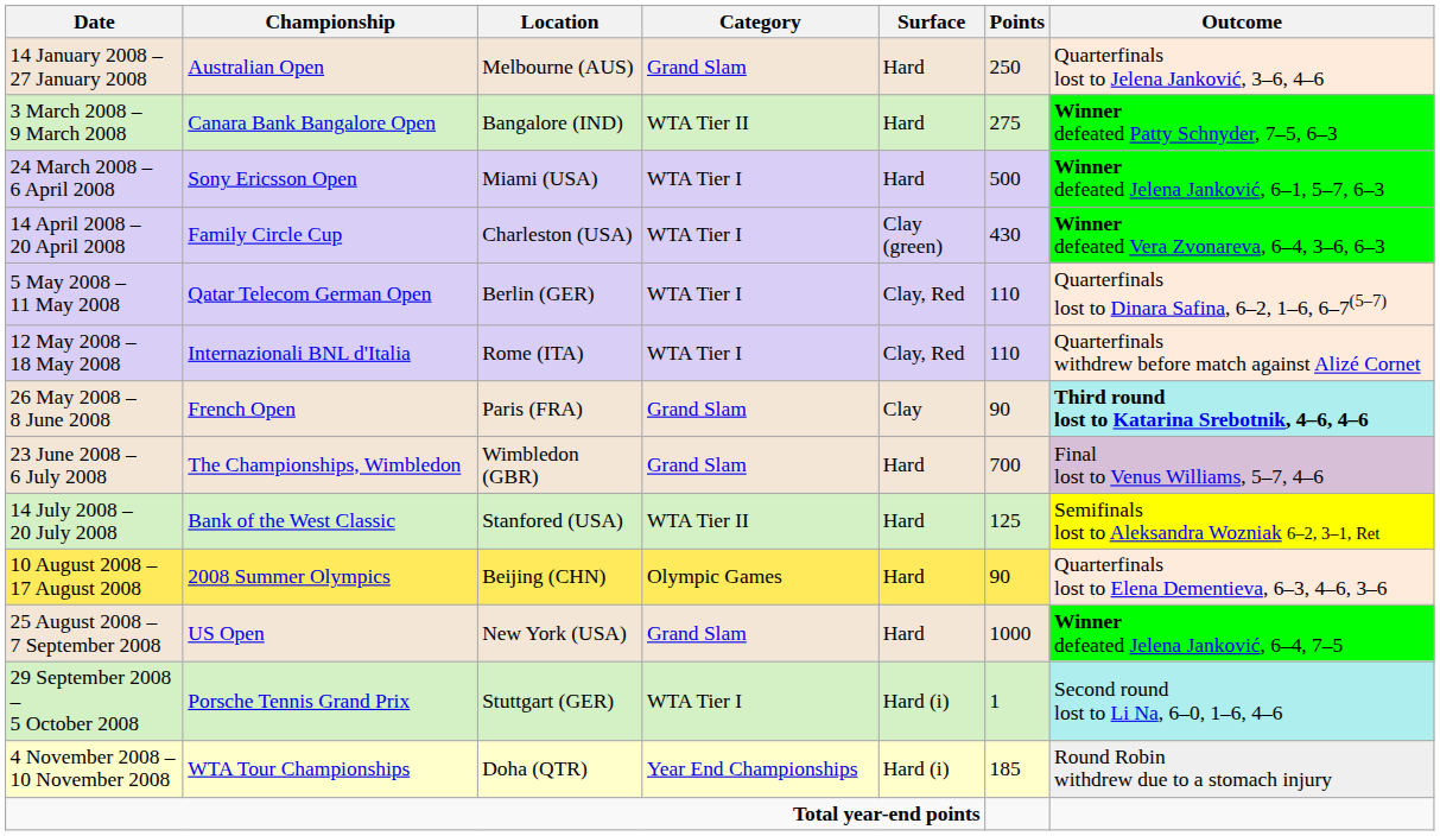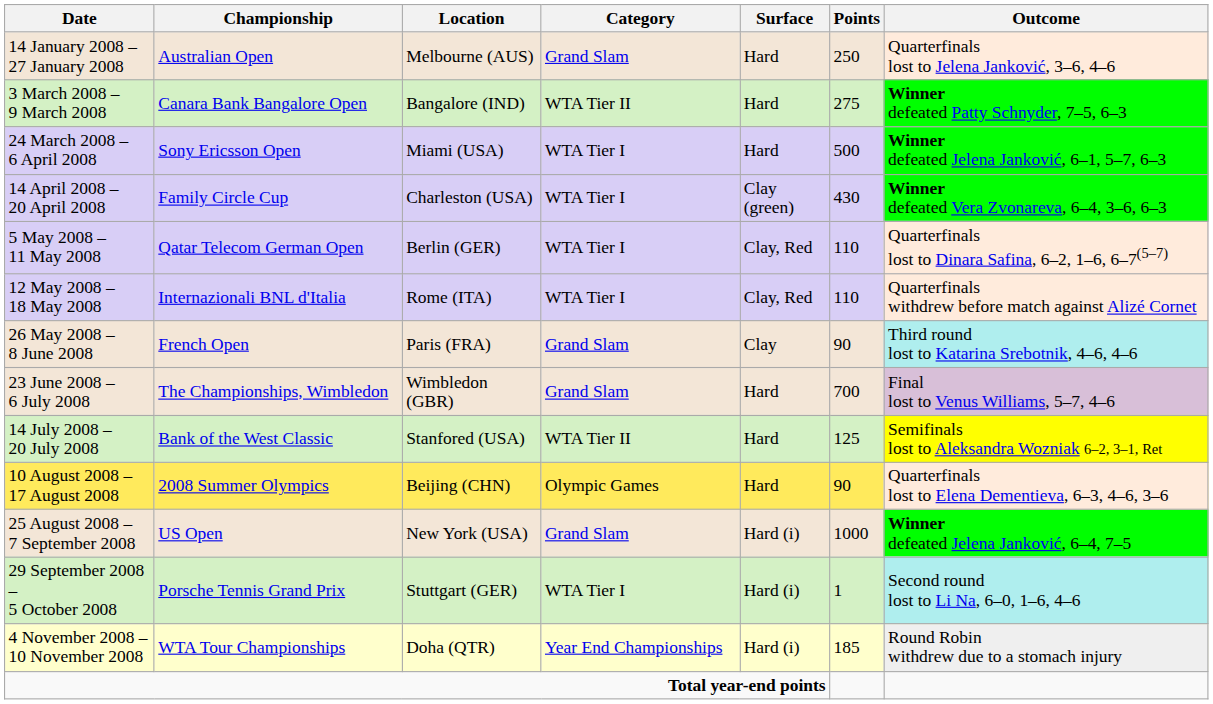 <table class="wikitable">
 <tr>
 <th width=130>Date</th>
 <th width=220>Championship</th>
 <th width=120>Location</th>
 <th width=175>Category</th>
 <th width=75>Surface</th>
 <th width=40>Points</th>
 <th width=290>Outcome</th>
 </tr>
 <tr style="background:#f3e6d7;">
 <td>14 January 2008 –<br>27 January 2008</td>
 <td><a href='#'>Australian Open</a></td>
 <td>Melbourne (AUS)</td>
 <td><a href='#'>Grand Slam</a></td>
 <td>Hard</td>
 <td>250</td>
 <td style="background:#ffebdc;">Quarterfinals <br>lost to <a href='#'>Jelena Janković</a>, 3–6, 4–6</td>
 </tr>
 <tr style="background:#d4f1c5;">
 <td>3 March 2008 –<br>9 March 2008</td>
 <td><a href='#'>Canara Bank Bangalore Open</a></td>
 <td>Bangalore (IND)</td>
 <td>WTA Tier II</td>
 <td>Hard</td>
 <td>275</td>
 <td style="background:lime;"><strong>Winner</strong> <br>defeated <a href='#'>Patty Schnyder</a>, 7–5, 6–3</td>
 </tr>
 <tr style="background:#d8cef6;">
 <td>24 March 2008 –<br>6 April 2008</td>
 <td><a href='#'>Sony Ericsson Open</a></td>
 <td>Miami (USA)</td>
 <td>WTA Tier I</td>
 <td>Hard</td>
 <td>500</td>
 <td style="background:lime;"><strong>Winner</strong> <br>defeated <a href='#'>Jelena Janković</a>, 6–1, 5–7, 6–3</td>
 </tr>
 <tr style="background:#d8cef6;">
 <td>14 April 2008 –<br>20 April 2008</td>
 <td><a href='#'>Family Circle Cup</a></td>
 <td>Charleston (USA)</td>
 <td>WTA Tier I</td>
 <td>Clay (green)</td>
 <td>430</td>
 <td style="background:lime;"><strong>Winner</strong> <br>defeated <a href='#'>Vera Zvonareva</a>, 6–4, 3–6, 6–3</td>
 </tr>
 <tr style="background:#d8cef6;">
 <td>5 May 2008 –<br>11 May 2008</td>
 <td><a href='#'>Qatar Telecom German Open</a></td>
 <td>Berlin (GER)</td>
 <td>WTA Tier I</td>
 <td>Clay, Red</td>
 <td>110</td>
 <td style="background:#ffebdc;">Quarterfinals <br>lost to <a href='#'>Dinara Safina</a>, 6–2, 1–6, 6–7<sup>(5–7)</sup></td>
 </tr>
 <tr style="background:#d8cef6;">
 <td>12 May 2008 –<br>18 May 2008</td>
 <td><a href='#'>Internazionali BNL d'Italia</a></td>
 <td>Rome (ITA)</td>
 <td>WTA Tier I</td>
 <td>Clay, Red</td>
 <td>110</td>
 <td style="background:#ffebdc;">Quarterfinals <br>withdrew before match against <a href='#'>Alizé Cornet</a></td>
 </tr>
 <tr style="background:#f3e6d7;">
 <td>26 May 2008 –<br>8 June 2008</td>
 <td><a href='#'>French Open</a></td>
 <td>Paris (FRA)</td>
 <td><a href='#'>Grand Slam</a></td>
 <td>Clay</td>
 <td>90</td>
-<td style="background:#afeeee;"><strong>Third round <br>lost to <a href='#'>Katarina Srebotnik</a>, 4–6, 4–6</strong></td>
+<td style="background:#afeeee;">Third round <br>lost to <a href='#'>Katarina Srebotnik</a>, 4–6, 4–6</td>
 </tr>
 <tr style="background:#f3e6d7;">
 <td>23 June 2008 –<br>6 July 2008</td>
 <td><a href='#'>The Championships, Wimbledon</a></td>
 <td>Wimbledon (GBR)</td>
 <td><a href='#'>Grand Slam</a></td>
 <td>Hard</td>
 <td>700</td>
 <td style="background:thistle;">Final <br>lost to <a href='#'>Venus Williams</a>, 5–7, 4–6</td>
 </tr>
 <tr style="background:#d4f1c5;">
 <td>14 July 2008 –<br>20 July 2008</td>
 <td><a href='#'>Bank of the West Classic</a></td>
 <td>Stanfored (USA)</td>
 <td>WTA Tier II</td>
 <td>Hard</td>
 <td>125</td>
 <td style="background:yellow;">Semifinals <br> lost to <a href='#'>Aleksandra Wozniak</a> <small>6–2, 3–1, Ret</small></td>
 </tr>
 <tr style="background:#ffea5c;">
 <td>10 August 2008 –<br>17 August 2008</td>
 <td><a href='#'>2008 Summer Olympics</a></td>
 <td>Beijing (CHN)</td>
 <td>Olympic Games</td>
 <td>Hard</td>
 <td>90</td>
 <td style="background:#ffebdc;">Quarterfinals <br>lost to <a href='#'>Elena Dementieva</a>, 6–3, 4–6, 3–6</td>
 </tr>
 <tr style="background:#f3e6d7;">
 <td>25 August 2008 –<br>7 September 2008</td>
 <td><a href='#'>US Open</a></td>
 <td>New York (USA)</td>
 <td><a href='#'>Grand Slam</a></td>
-<td>Hard</td>
+<td>Hard (i)</td>
 <td>1000</td>
 <td style="background:lime;"><strong>Winner</strong> <br>defeated <a href='#'>Jelena Janković</a>, 6–4, 7–5</td>
 </tr>
 <tr style="background:#d4f1c5;">
 <td>29 September 2008 –<br>5 October 2008</td>
 <td><a href='#'>Porsche Tennis Grand Prix</a></td>
 <td>Stuttgart (GER)</td>
 <td>WTA Tier I</td>
 <td>Hard (i)</td>
 <td>1</td>
 <td style="background:#afeeee;">Second round <br>lost to <a href='#'>Li Na</a>, 6–0, 1–6, 4–6</td>
 </tr>
 <tr style="background:#ffffcc;">
 <td>4 November 2008 –<br>10 November 2008</td>
 <td><a href='#'>WTA Tour Championships</a></td>
 <td>Doha (QTR)</td>
 <td><a href='#'>Year End Championships</a></td>
 <td>Hard (i)</td>
 <td>185</td>
 <td style="background:#EFEFEF;">Round Robin <br>withdrew due to a stomach injury</td>
 </tr>
 <tr>
 <td colspan=5 align=right><strong>Total year-end points</strong></td>
 <td></td>
 <td></td>
 </tr>
 </table>
